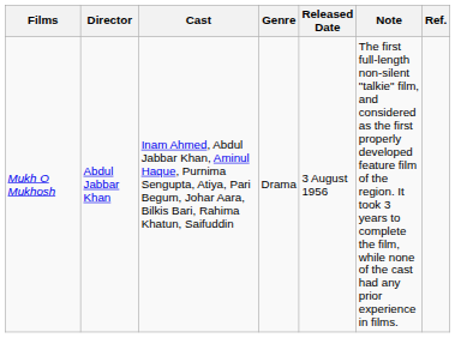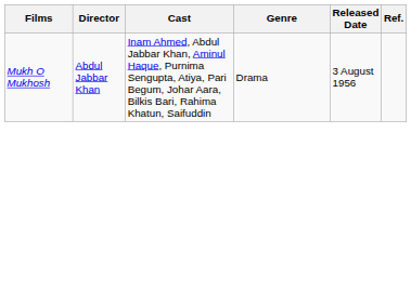 <table class="wikitable sortable">
 <tr>
 <th style="width:17%;">Films</th>
 <th style="width:13%;">Director</th>
 <th style="width:27%;">Cast</th>
 <th>Genre</th>
 <th style="width:12%;">Released<br>Date</th>
-<th>Note</th>
 <th style="width:2%;">Ref.</th>
 </tr>
 <tr>
 <td><em><a href='#'>Mukh O Mukhosh</a></em></td>
 <td><a href='#'>Abdul Jabbar Khan</a></td>
 <td><a href='#'>Inam Ahmed</a>, Abdul Jabbar Khan, <a href='#'>Aminul Haque</a>, Purnima Sengupta, Atiya, Pari Begum, Johar Aara, Bilkis Bari, Rahima Khatun, Saifuddin</td>
 <td>Drama</td>
 <td>3 August 1956</td>
-<td>The first full-length non-silent "talkie" film, and considered as the first properly developed feature film of the region. It took 3 years to complete the film, while none of the cast had any prior experience in films.</td>
 <td></td>
 </tr>
 </table>
